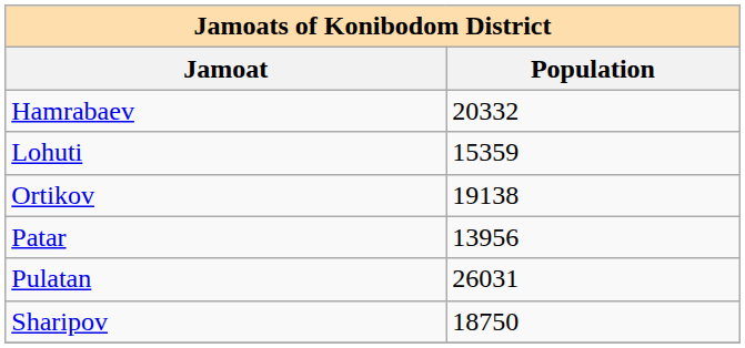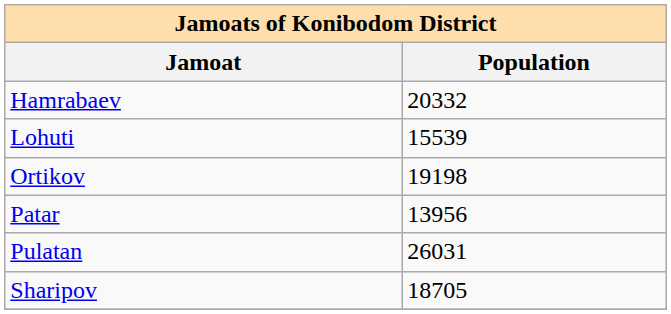 <table class="wikitable" width= "50%">
 <tr>
 <td colspan="12" style="text-align:center; background:#ffdead;"><strong>Jamoats of Konibodom District</strong></td>
 </tr>
 <tr>
 <th width=30%>Jamoat</th>
 <th width=20%>Population</th>
 </tr>
 <tr>
 <td><a href='#'>Hamrabaev</a></td>
 <td>20332</td>
 </tr>
 <tr>
 <td><a href='#'>Lohuti</a></td>
-<td>15359</td>
+<td>15539</td>
 </tr>
 <tr>
 <td><a href='#'>Ortikov</a></td>
-<td>19138</td>
+<td>19198</td>
 </tr>
 <tr>
 <td><a href='#'>Patar</a></td>
 <td>13956</td>
 </tr>
 <tr>
 <td><a href='#'>Pulatan</a></td>
 <td>26031</td>
 </tr>
 <tr>
 <td><a href='#'>Sharipov</a></td>
-<td>18750</td>
+<td>18705</td>
 </tr>
 <tr>
 </tr>
 </table>
